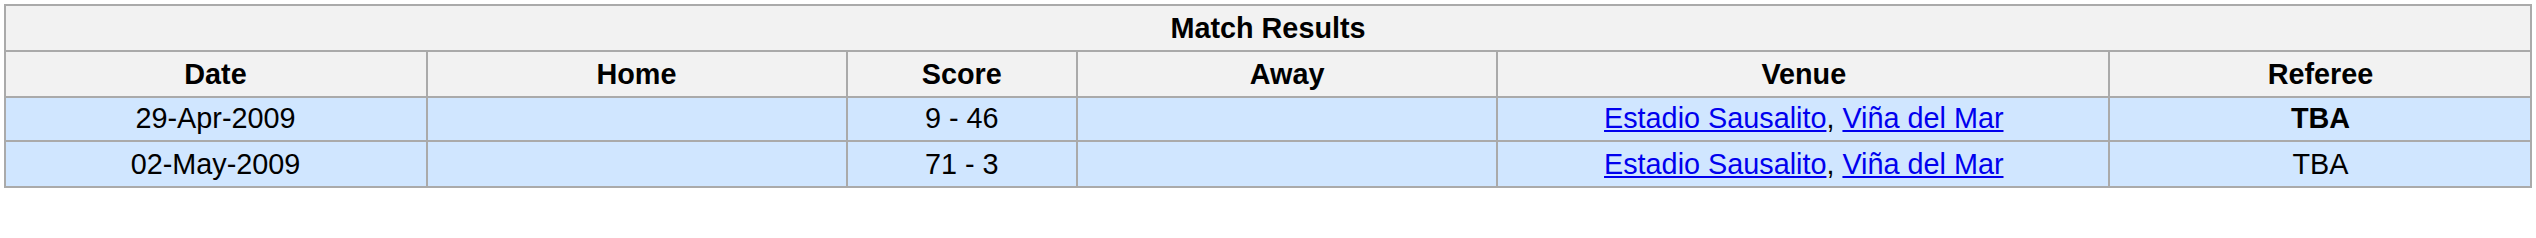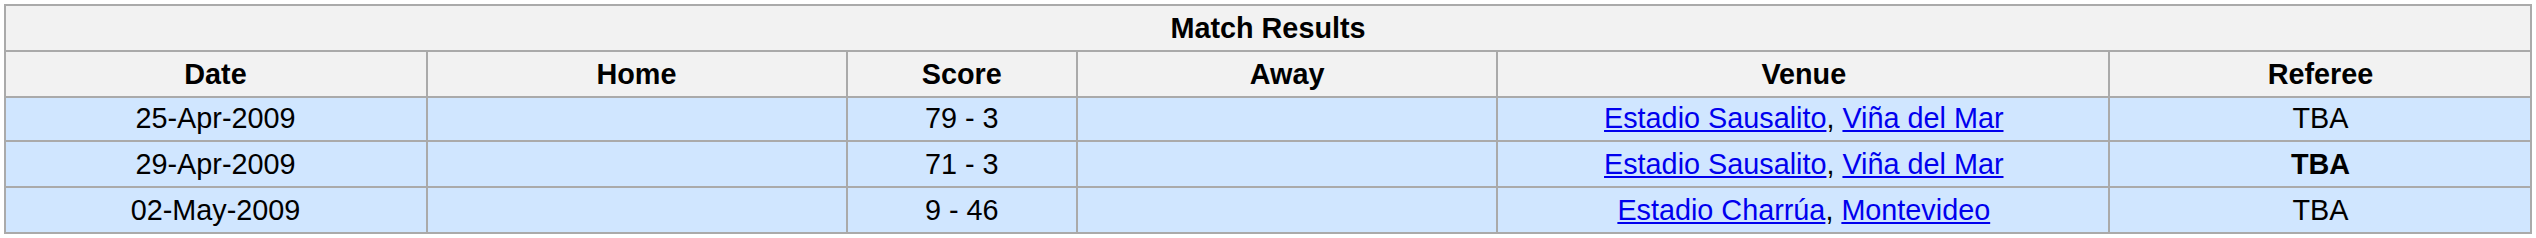 <table class="wikitable" style="font-size:90%; width: 100%; text-align: center;">
 <tr>
 <th colspan=6>Match Results</th>
 </tr>
 <tr>
 <th width=11%>Date</th>
 <th width=11%>Home</th>
 <th width=6%>Score</th>
 <th width=11%>Away</th>
 <th width=16%>Venue</th>
 <th width=11%>Referee</th>
 </tr>
+<tr style="background: #D0E6FF;">
+<td>25-Apr-2009</td>
+<td align="right"><strong></strong></td>
+<td>79 - 3</td>
+<td align="left"></td>
+<td><a href='#'>Estadio Sausalito</a>, <a href='#'>Viña del Mar</a></td>
+<td>TBA</td>
+</tr>
 <tr>
 </tr>
 <tr style="background: #D0E6FF;">
 <td>29-Apr-2009</td>
 <td align="right"><strong></strong></td>
-<td>9 - 46</td>
+<td>71 - 3</td>
 <td align="left"></td>
 <td><a href='#'>Estadio Sausalito</a>, <a href='#'>Viña del Mar</a></td>
 <td><strong>TBA</strong></td>
 </tr>
 <tr>
 </tr>
 <tr style="background: #D0E6FF;">
 <td>02-May-2009</td>
 <td align="right"></td>
-<td>71 - 3</td>
+<td>9 - 46</td>
 <td align="left"><strong></strong></td>
-<td><a href='#'>Estadio Sausalito</a>, <a href='#'>Viña del Mar</a></td>
+<td><a href='#'>Estadio Charrúa</a>, <a href='#'>Montevideo</a></td>
 <td>TBA</td>
 </tr>
 </table>
